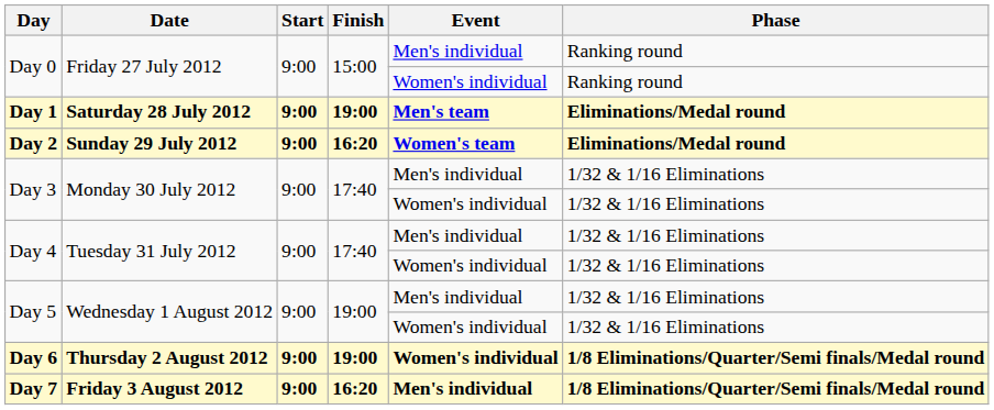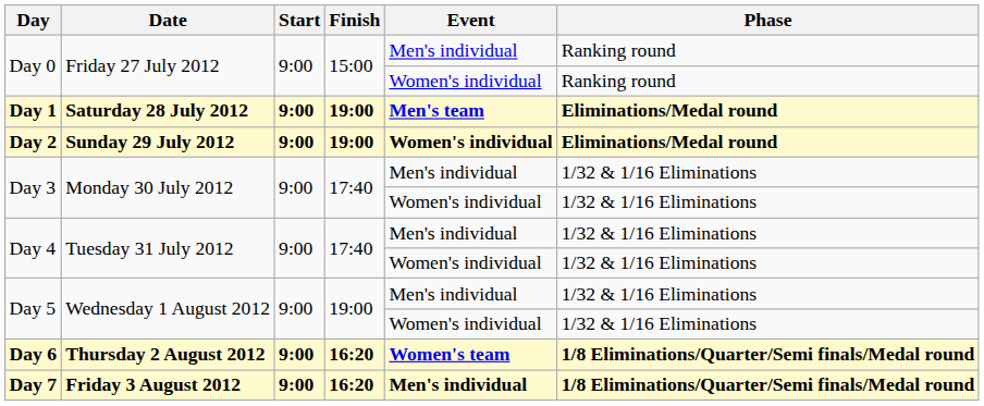 <table class=wikitable>
 <tr>
 <th>Day</th>
 <th>Date</th>
 <th>Start</th>
 <th>Finish</th>
 <th>Event</th>
 <th>Phase</th>
 </tr>
 <tr>
 <td rowspan=2>Day 0</td>
 <td rowspan=2>Friday 27 July 2012</td>
 <td rowspan=2>9:00</td>
 <td rowspan=2>15:00</td>
 <td><a href='#'>Men's individual</a></td>
 <td>Ranking round</td>
 </tr>
 <tr>
 <td><a href='#'>Women's individual</a></td>
 <td>Ranking round</td>
 </tr>
 <tr>
 <td style=background:lemonchiffon><strong>Day 1</strong></td>
 <td style=background:lemonchiffon><strong>Saturday 28 July 2012</strong></td>
 <td style=background:lemonchiffon><strong>9:00</strong></td>
 <td style=background:lemonchiffon><strong>19:00</strong></td>
 <td style=background:lemonchiffon><strong><a href='#'>Men's team</a></strong></td>
 <td style=background:lemonchiffon><strong>Eliminations/Medal round</strong></td>
 </tr>
 <tr>
 <td style=background:lemonchiffon><strong>Day 2</strong></td>
 <td style=background:lemonchiffon><strong>Sunday 29 July 2012</strong></td>
 <td style=background:lemonchiffon><strong>9:00</strong></td>
-<td style=background:lemonchiffon><strong>16:20</strong></td>
-<td style=background:lemonchiffon><strong><a href='#'>Women's team</a></strong></td>
+<td style=background:lemonchiffon><strong>19:00</strong></td>
+<td style=background:lemonchiffon><strong>Women's individual</strong></td>
 <td style=background:lemonchiffon><strong>Eliminations/Medal round</strong></td>
 </tr>
 <tr>
 <td rowspan=2>Day 3</td>
 <td rowspan=2>Monday 30 July 2012</td>
 <td rowspan=2>9:00</td>
 <td rowspan=2>17:40</td>
 <td>Men's individual</td>
 <td>1/32 & 1/16 Eliminations</td>
 </tr>
 <tr>
 <td>Women's individual</td>
 <td>1/32 & 1/16 Eliminations</td>
 </tr>
 <tr>
 <td rowspan=2>Day 4</td>
 <td rowspan=2>Tuesday 31 July 2012</td>
 <td rowspan=2>9:00</td>
 <td rowspan=2>17:40</td>
 <td>Men's individual</td>
 <td>1/32 & 1/16 Eliminations</td>
 </tr>
 <tr>
 <td>Women's individual</td>
 <td>1/32 & 1/16 Eliminations</td>
 </tr>
 <tr>
 <td rowspan=2>Day 5</td>
 <td rowspan=2>Wednesday 1 August 2012</td>
 <td rowspan=2>9:00</td>
 <td rowspan=2>19:00</td>
 <td>Men's individual</td>
 <td>1/32 & 1/16 Eliminations</td>
 </tr>
 <tr>
 <td>Women's individual</td>
 <td>1/32 & 1/16 Eliminations</td>
 </tr>
 <tr>
 <td style=background:lemonchiffon><strong>Day 6</strong></td>
 <td style=background:lemonchiffon><strong>Thursday 2 August 2012</strong></td>
 <td style=background:lemonchiffon><strong>9:00</strong></td>
-<td style=background:lemonchiffon><strong>19:00</strong></td>
-<td style=background:lemonchiffon><strong>Women's individual</strong></td>
+<td style=background:lemonchiffon><strong>16:20</strong></td>
+<td style=background:lemonchiffon><strong><a href='#'>Women's team</a></strong></td>
 <td style=background:lemonchiffon><strong>1/8 Eliminations/Quarter/Semi finals/Medal round</strong></td>
 </tr>
 <tr>
 <td style=background:lemonchiffon><strong>Day 7</strong></td>
 <td style=background:lemonchiffon><strong>Friday 3 August 2012</strong></td>
 <td style=background:lemonchiffon><strong>9:00</strong></td>
 <td style=background:lemonchiffon><strong>16:20</strong></td>
 <td style=background:lemonchiffon><strong>Men's individual</strong></td>
 <td style=background:lemonchiffon><strong>1/8 Eliminations/Quarter/Semi finals/Medal round</strong></td>
 </tr>
 </table>
